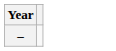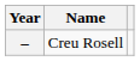 <table class="wikitable plainrowheaders">
 <tr>
 <th scope="col">Year</th>
+<th scope="col">Name</th>
 <th scope="col" class="unsortable"></th>
 </tr>
 <tr>
 <th scope="row">–</th>
+<td>Creu Rosell</td>
 <td style="text-align: center;"></td>
 </tr>
 </table>
